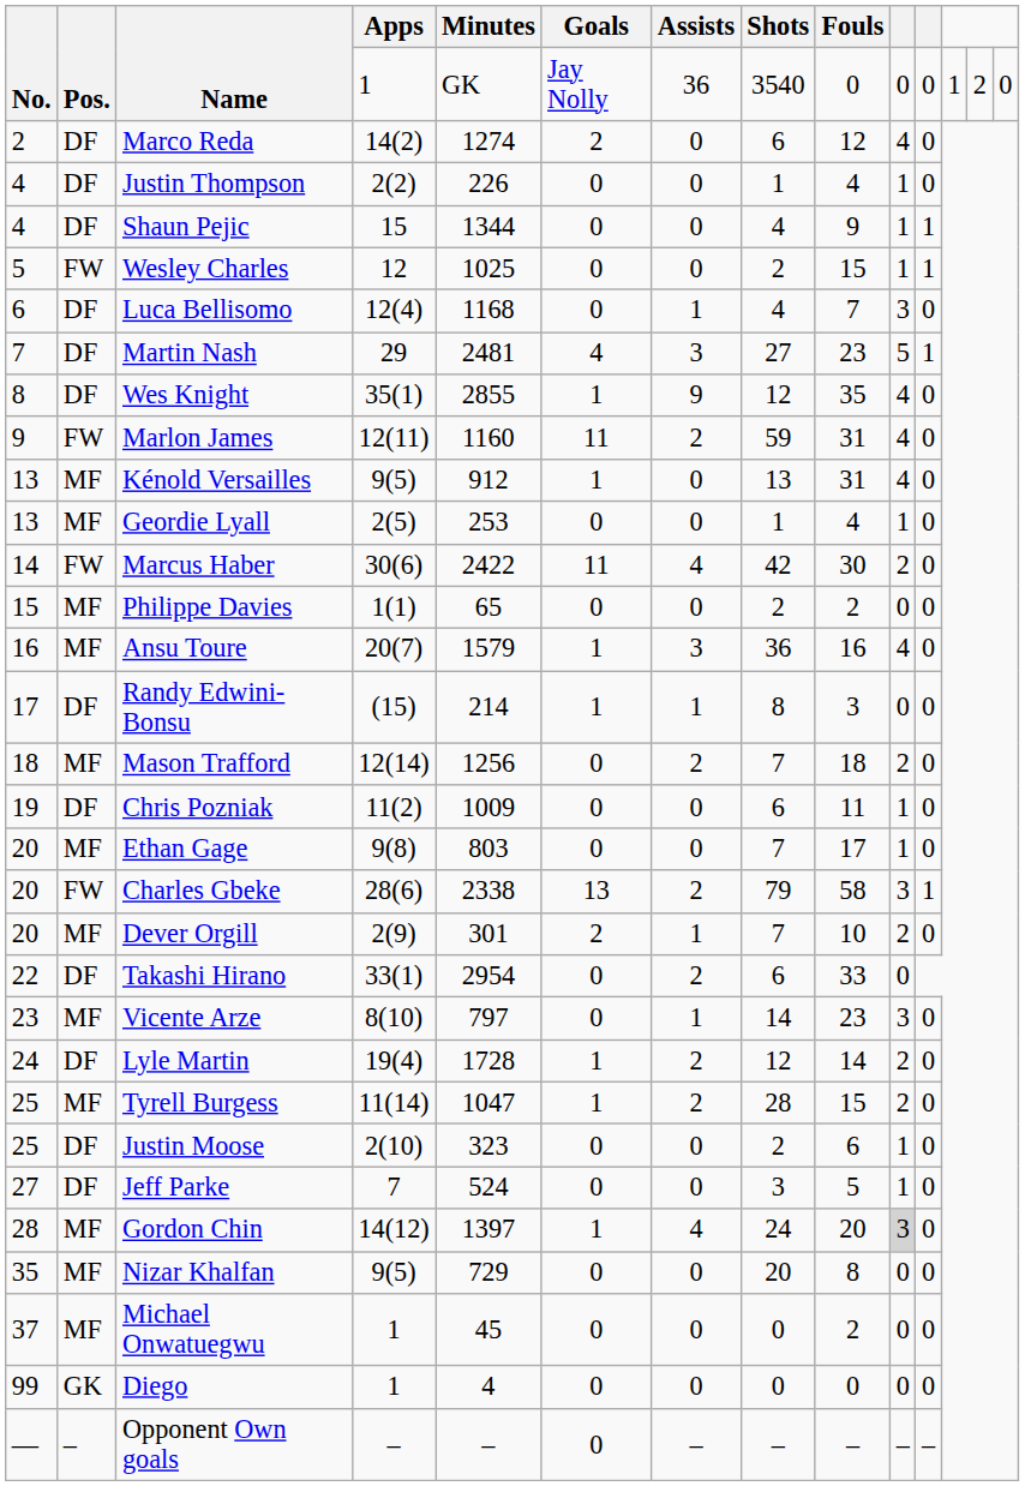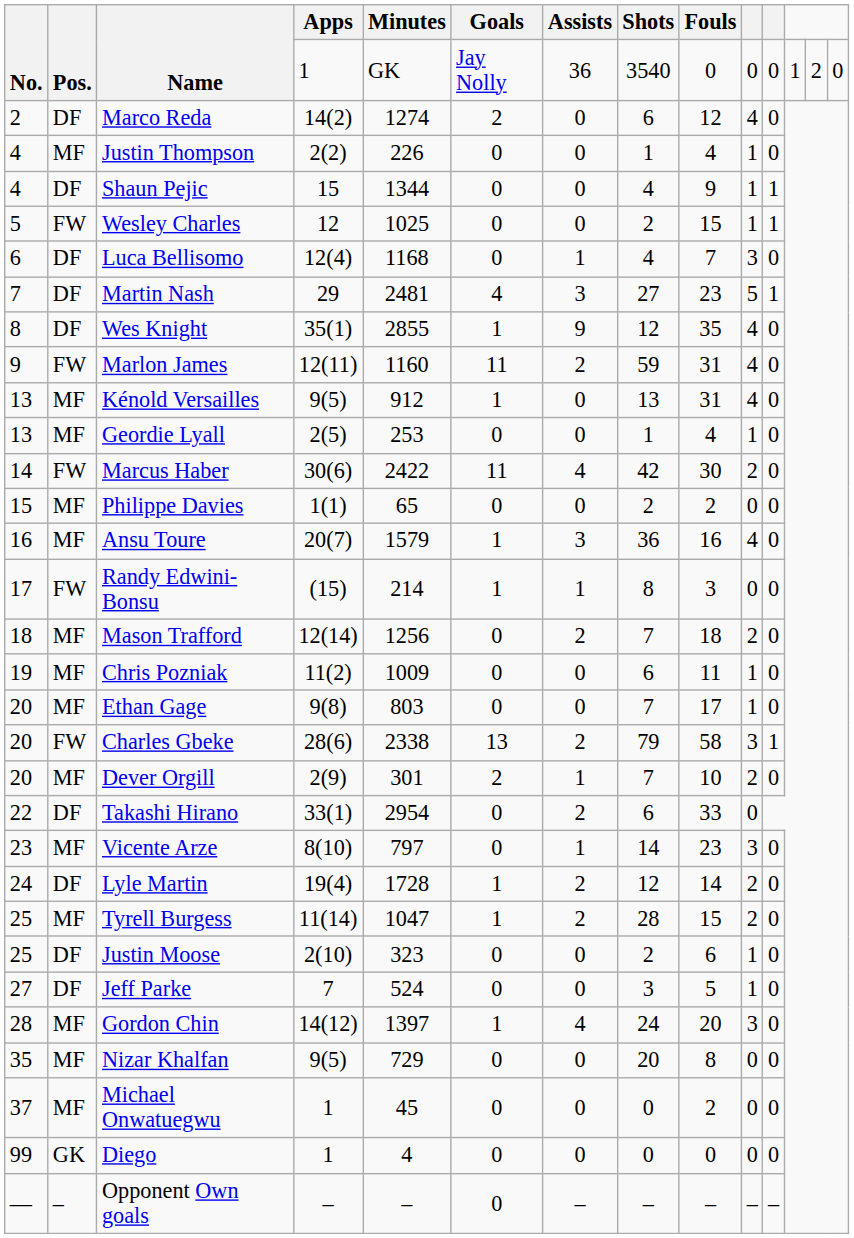 <table class="wikitable sortable" border="1" style="text-align:center">
 <tr>
 <th scope=col rowspan="2" valign="bottom">No.</th>
 <th scope=col rowspan="2" valign="bottom" data-sort-type="text">Pos.</th>
 <th scope=col  rowspan="2" valign="bottom" data-sort-type="text">Name</th>
 <th scope=col>Apps</th>
 <th scope=col>Minutes</th>
 <th scope=col>Goals</th>
 <th scope=col>Assists</th>
 <th scope=col>Shots</th>
 <th scope=col>Fouls</th>
 <th scope=col></th>
 <th scope=col></th>
 </tr>
 <tr>
 <td align=left>1</td>
 <td align=left>GK</td>
 <td align=left> <a href='#'>Jay Nolly</a></td>
 <td>36</td>
 <td>3540</td>
 <td>0</td>
 <td>0</td>
 <td>0</td>
 <td>1</td>
 <td>2</td>
 <td>0</td>
 </tr>
 <tr>
 <td align=left>2</td>
 <td align=left>DF</td>
 <td align=left> <a href='#'>Marco Reda</a></td>
 <td>14(2)</td>
 <td>1274</td>
 <td>2</td>
 <td>0</td>
 <td>6</td>
 <td>12</td>
 <td>4</td>
 <td>0</td>
 </tr>
 <tr>
 <td align=left>4</td>
-<td align=left>DF</td>
+<td align=left>MF</td>
 <td align=left> <a href='#'>Justin Thompson</a></td>
 <td>2(2)</td>
 <td>226</td>
 <td>0</td>
 <td>0</td>
 <td>1</td>
 <td>4</td>
 <td>1</td>
 <td>0</td>
 </tr>
 <tr>
 <td align=left>4</td>
 <td align=left>DF</td>
 <td align=left> <a href='#'>Shaun Pejic</a></td>
 <td>15</td>
 <td>1344</td>
 <td>0</td>
 <td>0</td>
 <td>4</td>
 <td>9</td>
 <td>1</td>
 <td>1</td>
 </tr>
 <tr>
 <td align=left>5</td>
 <td align=left>FW</td>
 <td align=left> <a href='#'>Wesley Charles</a></td>
 <td>12</td>
 <td>1025</td>
 <td>0</td>
 <td>0</td>
 <td>2</td>
 <td>15</td>
 <td>1</td>
 <td>1</td>
 </tr>
 <tr>
 <td align=left>6</td>
 <td align=left>DF</td>
 <td align=left> <a href='#'>Luca Bellisomo</a></td>
 <td>12(4)</td>
 <td>1168</td>
 <td>0</td>
 <td>1</td>
 <td>4</td>
 <td>7</td>
 <td>3</td>
 <td>0</td>
 </tr>
 <tr>
 <td align=left>7</td>
 <td align=left>DF</td>
 <td align=left> <a href='#'>Martin Nash</a></td>
 <td>29</td>
 <td>2481</td>
 <td>4</td>
 <td>3</td>
 <td>27</td>
 <td>23</td>
 <td>5</td>
 <td>1</td>
 </tr>
 <tr>
 <td align=left>8</td>
 <td align=left>DF</td>
 <td align=left> <a href='#'>Wes Knight</a></td>
 <td>35(1)</td>
 <td>2855</td>
 <td>1</td>
 <td>9</td>
 <td>12</td>
 <td>35</td>
 <td>4</td>
 <td>0</td>
 </tr>
 <tr>
 <td align=left>9</td>
 <td align=left>FW</td>
 <td align=left> <a href='#'>Marlon James</a></td>
 <td>12(11)</td>
 <td>1160</td>
 <td>11</td>
 <td>2</td>
 <td>59</td>
 <td>31</td>
 <td>4</td>
 <td>0</td>
 </tr>
 <tr>
 <td align=left>13</td>
 <td align=left>MF</td>
 <td align=left> <a href='#'>Kénold Versailles</a></td>
 <td>9(5)</td>
 <td>912</td>
 <td>1</td>
 <td>0</td>
 <td>13</td>
 <td>31</td>
 <td>4</td>
 <td>0</td>
 </tr>
 <tr>
 <td align=left>13</td>
 <td align=left>MF</td>
 <td align=left> <a href='#'>Geordie Lyall</a></td>
 <td>2(5)</td>
 <td>253</td>
 <td>0</td>
 <td>0</td>
 <td>1</td>
 <td>4</td>
 <td>1</td>
 <td>0</td>
 </tr>
 <tr>
 <td align=left>14</td>
 <td align=left>FW</td>
 <td align=left> <a href='#'>Marcus Haber</a></td>
 <td>30(6)</td>
 <td>2422</td>
 <td>11</td>
 <td>4</td>
 <td>42</td>
 <td>30</td>
 <td>2</td>
 <td>0</td>
 </tr>
 <tr>
 <td align=left>15</td>
 <td align=left>MF</td>
 <td align=left> <a href='#'>Philippe Davies</a></td>
 <td>1(1)</td>
 <td>65</td>
 <td>0</td>
 <td>0</td>
 <td>2</td>
 <td>2</td>
 <td>0</td>
 <td>0</td>
 </tr>
 <tr>
 <td align=left>16</td>
 <td align=left>MF</td>
 <td align=left> <a href='#'>Ansu Toure</a></td>
 <td>20(7)</td>
 <td>1579</td>
 <td>1</td>
 <td>3</td>
 <td>36</td>
 <td>16</td>
 <td>4</td>
 <td>0</td>
 </tr>
 <tr>
 <td align=left>17</td>
-<td align=left>DF</td>
+<td align=left>FW</td>
 <td align=left> <a href='#'>Randy Edwini-Bonsu</a></td>
 <td>(15)</td>
 <td>214</td>
 <td>1</td>
 <td>1</td>
 <td>8</td>
 <td>3</td>
 <td>0</td>
 <td>0</td>
 </tr>
 <tr>
 <td align=left>18</td>
 <td align=left>MF</td>
 <td align=left> <a href='#'>Mason Trafford</a></td>
 <td>12(14)</td>
 <td>1256</td>
 <td>0</td>
 <td>2</td>
 <td>7</td>
 <td>18</td>
 <td>2</td>
 <td>0</td>
 </tr>
 <tr>
 <td align=left>19</td>
-<td align=left>DF</td>
+<td align=left>MF</td>
 <td align=left> <a href='#'>Chris Pozniak</a></td>
 <td>11(2)</td>
 <td>1009</td>
 <td>0</td>
 <td>0</td>
 <td>6</td>
 <td>11</td>
 <td>1</td>
 <td>0</td>
 </tr>
 <tr>
 <td align=left>20</td>
 <td align=left>MF</td>
 <td align=left> <a href='#'>Ethan Gage</a></td>
 <td>9(8)</td>
 <td>803</td>
 <td>0</td>
 <td>0</td>
 <td>7</td>
 <td>17</td>
 <td>1</td>
 <td>0</td>
 </tr>
 <tr>
 <td align=left>20</td>
 <td align=left>FW</td>
 <td align=left> <a href='#'>Charles Gbeke</a></td>
 <td>28(6)</td>
 <td>2338</td>
 <td>13</td>
 <td>2</td>
 <td>79</td>
 <td>58</td>
 <td>3</td>
 <td>1</td>
 </tr>
 <tr>
 <td align=left>20</td>
 <td align=left>MF</td>
 <td align=left> <a href='#'>Dever Orgill</a></td>
 <td>2(9)</td>
 <td>301</td>
 <td>2</td>
 <td>1</td>
 <td>7</td>
 <td>10</td>
 <td>2</td>
 <td>0</td>
 </tr>
 <tr>
 <td align=left>22</td>
 <td align=left>DF</td>
 <td align=left> <a href='#'>Takashi Hirano</a></td>
 <td>33(1)</td>
 <td>2954</td>
 <td>0</td>
 <td>2</td>
 <td>6</td>
 <td>33</td>
 <td 4>0</td>
 </tr>
 <tr>
 <td align=left>23</td>
 <td align=left>MF</td>
 <td align=left> <a href='#'>Vicente Arze</a></td>
 <td>8(10)</td>
 <td>797</td>
 <td>0</td>
 <td>1</td>
 <td>14</td>
 <td>23</td>
 <td>3</td>
 <td>0</td>
 </tr>
 <tr>
 <td align=left>24</td>
 <td align=left>DF</td>
 <td align=left> <a href='#'>Lyle Martin</a></td>
 <td>19(4)</td>
 <td>1728</td>
 <td>1</td>
 <td>2</td>
 <td>12</td>
 <td>14</td>
 <td>2</td>
 <td>0</td>
 </tr>
 <tr>
 <td align=left>25</td>
 <td align=left>MF</td>
 <td align=left> <a href='#'>Tyrell Burgess</a></td>
 <td>11(14)</td>
 <td>1047</td>
 <td>1</td>
 <td>2</td>
 <td>28</td>
 <td>15</td>
 <td>2</td>
 <td>0</td>
 </tr>
 <tr>
 <td align=left>25</td>
 <td align=left>DF</td>
 <td align=left> <a href='#'>Justin Moose</a></td>
 <td>2(10)</td>
 <td>323</td>
 <td>0</td>
 <td>0</td>
 <td>2</td>
 <td>6</td>
 <td>1</td>
 <td>0</td>
 </tr>
 <tr>
 <td align=left>27</td>
 <td align=left>DF</td>
 <td align=left> <a href='#'>Jeff Parke</a></td>
 <td>7</td>
 <td>524</td>
 <td>0</td>
 <td>0</td>
 <td>3</td>
 <td>5</td>
 <td>1</td>
 <td>0</td>
 </tr>
 <tr>
 <td align=left>28</td>
 <td align=left>MF</td>
 <td align=left> <a href='#'>Gordon Chin</a></td>
 <td>14(12)</td>
 <td>1397</td>
 <td>1</td>
 <td>4</td>
 <td>24</td>
 <td>20</td>
-<td style="background: lightgrey;">3</td>
+<td>3</td>
 <td>0</td>
 </tr>
 <tr>
 <td align=left>35</td>
 <td align=left>MF</td>
 <td align=left> <a href='#'>Nizar Khalfan</a></td>
 <td>9(5)</td>
 <td>729</td>
 <td>0</td>
 <td>0</td>
 <td>20</td>
 <td>8</td>
 <td>0</td>
 <td>0</td>
 </tr>
 <tr>
 <td align=left>37</td>
 <td align=left>MF</td>
 <td align=left> <a href='#'>Michael Onwatuegwu</a></td>
 <td>1</td>
 <td>45</td>
 <td>0</td>
 <td>0</td>
 <td>0</td>
 <td>2</td>
 <td>0</td>
 <td>0</td>
 </tr>
 <tr>
 <td align=left>99</td>
 <td align=left>GK</td>
 <td align=left> <a href='#'>Diego</a></td>
 <td>1</td>
 <td>4</td>
 <td>0</td>
 <td>0</td>
 <td>0</td>
 <td>0</td>
 <td>0</td>
 <td>0</td>
 </tr>
 <tr>
 <td align=left>—</td>
 <td align=left>–</td>
 <td align=left>Opponent <a href='#'>Own goals</a></td>
 <td>–</td>
 <td>–</td>
 <td>0</td>
 <td>–</td>
 <td>–</td>
 <td>–</td>
 <td>–</td>
 <td>–</td>
 </tr>
 </table>
